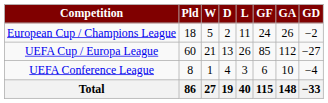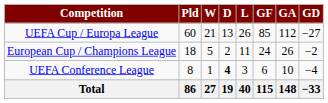 <table class="wikitable" style="text-align:center;">
 <tr>
 <th style="color:#FFFFFF;background:#800000;">Competition</th>
 <th style="color:#FFFFFF; background:#800000;">Pld</th>
 <th style="color:#FFFFFF; background:#800000;">W</th>
 <th style="color:#FFFFFF; background:#800000;">D</th>
 <th style="color:#FFFFFF; background:#800000;">L</th>
 <th style="color:#FFFFFF; background:#800000;">GF</th>
 <th style="color:#FFFFFF; background:#800000;">GA</th>
 <th style="color:#FFFFFF; background:#800000;">GD</th>
 </tr>
 <tr>
+<td align=center><a href='#'>UEFA Cup / Europa League</a></td>
+<td>60</td>
+<td>21</td>
+<td>13</td>
+<td>26</td>
+<td>85</td>
+<td>112</td>
+<td>−27</td>
+</tr>
+<tr>
 <td align=center><a href='#'>European Cup / Champions League</a></td>
 <td>18</td>
 <td>5</td>
 <td>2</td>
 <td>11</td>
 <td>24</td>
 <td>26</td>
 <td>−2</td>
 </tr>
 <tr>
-<td align=center><a href='#'>UEFA Cup / Europa League</a></td>
-<td>60</td>
-<td>21</td>
-<td>13</td>
-<td>26</td>
-<td>85</td>
-<td>112</td>
-<td>−27</td>
-</tr>
-<tr>
 <td align=center><a href='#'>UEFA Conference League</a></td>
 <td>8</td>
 <td>1</td>
-<td>4</td>
+<td><strong>4</strong></td>
 <td>3</td>
 <td>6</td>
 <td>10</td>
 <td>−4</td>
 </tr>
 <tr>
 <th>Total</th>
 <th><strong>86</strong></th>
 <th><strong>27</strong></th>
 <th><strong>19</strong></th>
 <th><strong>40</strong></th>
 <th><strong>115</strong></th>
 <th><strong>148</strong></th>
 <th><strong>−33</strong></th>
 </tr>
 </table>
